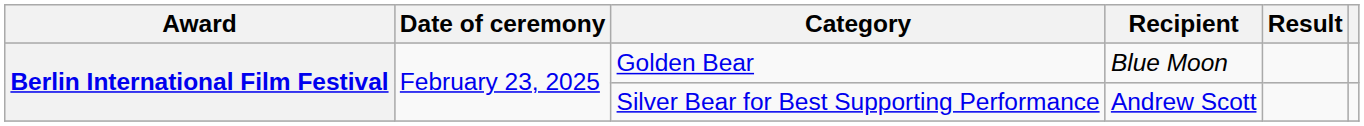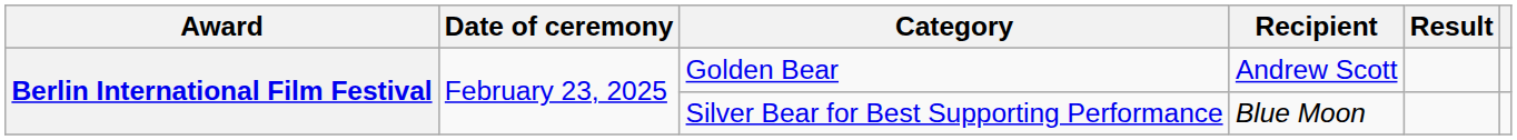 <table class="wikitable sortable plainrowheaders">
 <tr>
 <th>Award</th>
 <th>Date of ceremony</th>
 <th>Category</th>
 <th>Recipient</th>
 <th>Result</th>
 <th></th>
 </tr>
 <tr>
 <th scope="row" rowspan="2"><a href='#'>Berlin International Film Festival</a></th>
 <td rowspan="2"><a href='#'>February 23, 2025</a></td>
 <td><a href='#'>Golden Bear</a></td>
-<td><em>Blue Moon</em></td>
+<td><a href='#'>Andrew Scott</a></td>
 <td></td>
 <td align="center"></td>
 </tr>
 <tr>
 <td><a href='#'>Silver Bear for Best Supporting Performance</a></td>
-<td><a href='#'>Andrew Scott</a></td>
+<td><em>Blue Moon</em></td>
 <td></td>
 <td></td>
 </tr>
 </table>
